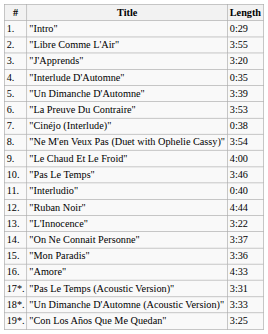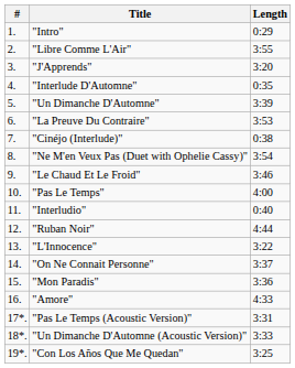 <table class="wikitable">
 <tr>
 <th>#</th>
 <th>Title</th>
 <th>Length</th>
 </tr>
 <tr>
 <td>1.</td>
 <td>"Intro"</td>
 <td>0:29</td>
 </tr>
 <tr>
 <td>2.</td>
 <td>"Libre Comme L'Air"</td>
 <td>3:55</td>
 </tr>
 <tr>
 <td>3.</td>
 <td>"J'Apprends"</td>
 <td>3:20</td>
 </tr>
 <tr>
 <td>4.</td>
 <td>"Interlude D'Automne"</td>
 <td>0:35</td>
 </tr>
 <tr>
 <td>5.</td>
 <td>"Un Dimanche D'Automne"</td>
 <td>3:39</td>
 </tr>
 <tr>
 <td>6.</td>
 <td>"La Preuve Du Contraire"</td>
 <td>3:53</td>
 </tr>
 <tr>
 <td>7.</td>
 <td>"Cinéjo (Interlude)"</td>
 <td>0:38</td>
 </tr>
 <tr>
 <td>8.</td>
 <td>"Ne M'en Veux Pas (Duet with Ophelie Cassy)"</td>
 <td>3:54</td>
 </tr>
 <tr>
 <td>9.</td>
 <td>"Le Chaud Et Le Froid"</td>
-<td>4:00</td>
+<td>3:46</td>
 </tr>
 <tr>
 <td>10.</td>
 <td>"Pas Le Temps"</td>
-<td>3:46</td>
+<td>4:00</td>
 </tr>
 <tr>
 <td>11.</td>
 <td>"Interludio"</td>
 <td>0:40</td>
 </tr>
 <tr>
 <td>12.</td>
 <td>"Ruban Noir"</td>
 <td>4:44</td>
 </tr>
 <tr>
 <td>13.</td>
 <td>"L'Innocence"</td>
 <td>3:22</td>
 </tr>
 <tr>
 <td>14.</td>
 <td>"On Ne Connait Personne"</td>
 <td>3:37</td>
 </tr>
 <tr>
 <td>15.</td>
 <td>"Mon Paradis"</td>
 <td>3:36</td>
 </tr>
 <tr>
 <td>16.</td>
 <td>"Amore"</td>
 <td>4:33</td>
 </tr>
 <tr>
 <td>17*.</td>
 <td>"Pas Le Temps (Acoustic Version)"</td>
 <td>3:31</td>
 </tr>
 <tr>
 <td>18*.</td>
 <td>"Un Dimanche D'Automne (Acoustic Version)"</td>
 <td>3:33</td>
 </tr>
 <tr>
 <td>19*.</td>
 <td>"Con Los Años Que Me Quedan"</td>
 <td>3:25</td>
 </tr>
 </table>
